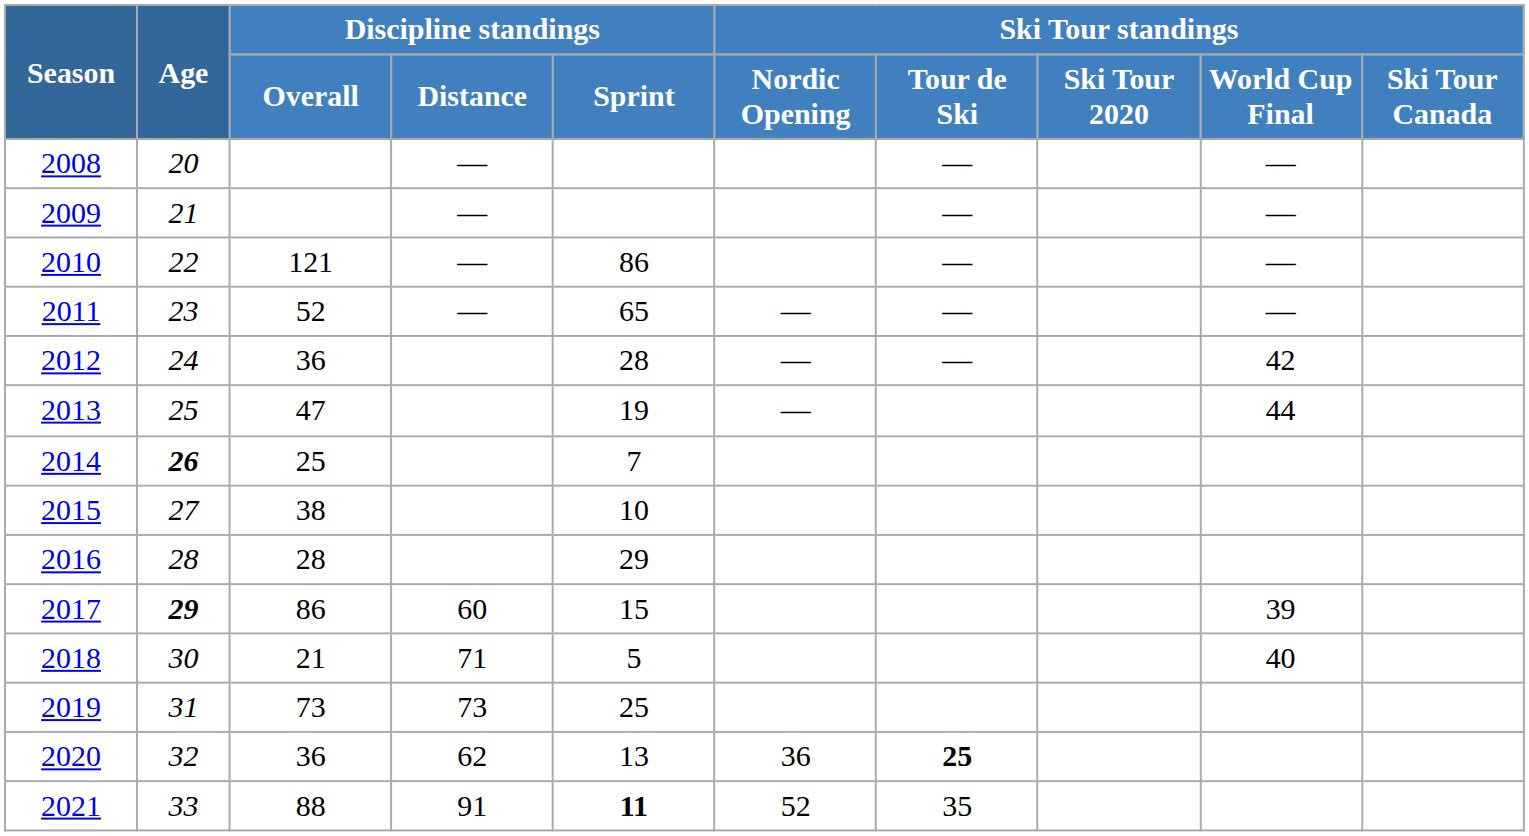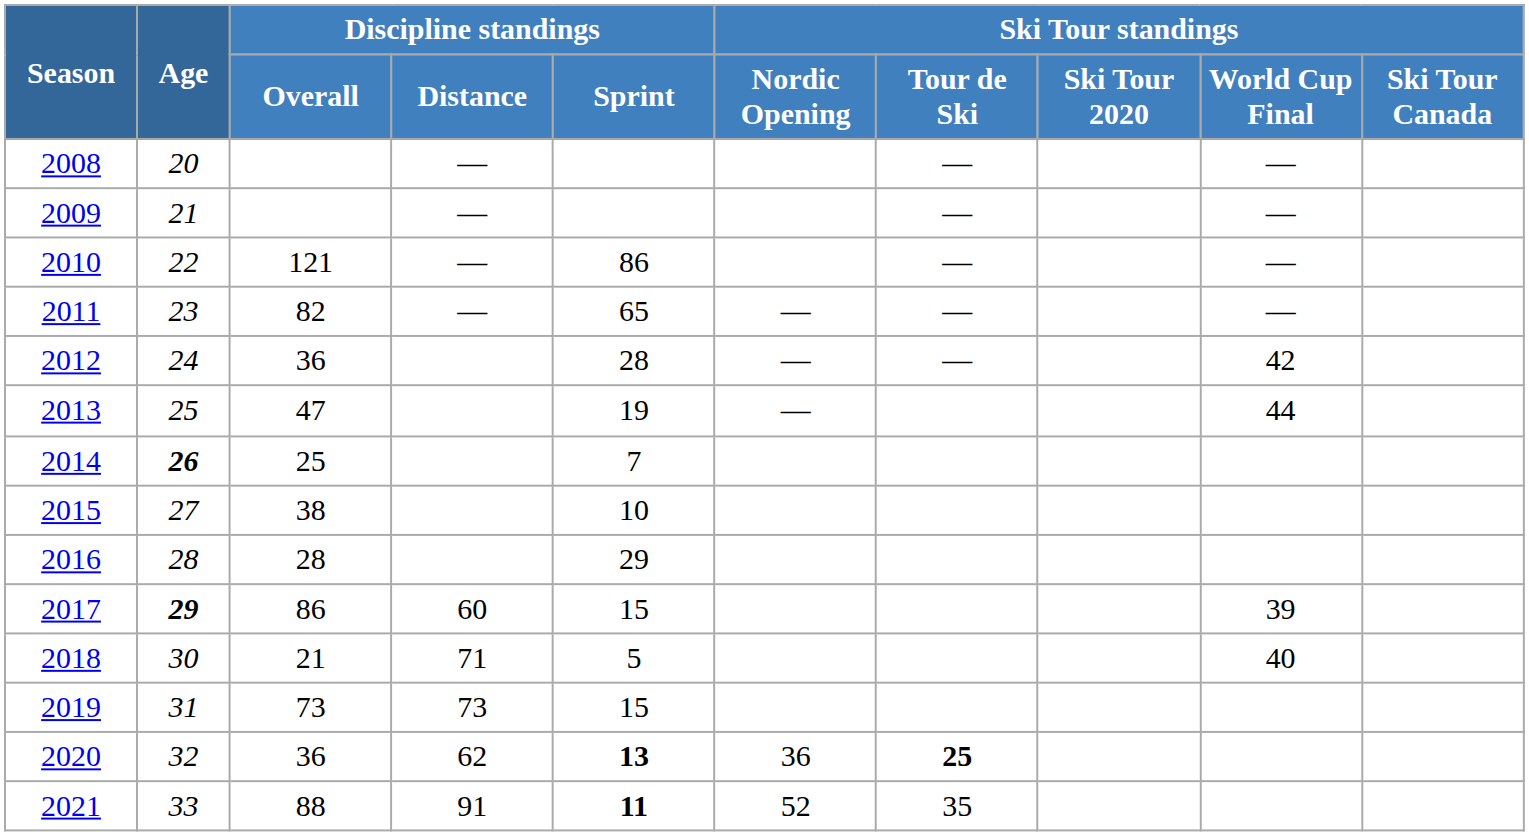 <table class="wikitable" style="font-size:95%; text-align:center; border:grey solid 1px; border-collapse:collapse; background:#ffffff;">
 <tr>
 <th style="background-color:#369; color:white; width:60px;" rowspan="2"> Season </th>
 <th style="background-color:#369; color:white; width:40px;" rowspan="2"> Age </th>
 <th style="background-color:#4180be; color:white;" colspan="3">Discipline standings</th>
 <th style="background-color:#4180be; color:white;" colspan="5">Ski Tour standings</th>
 </tr>
 <tr>
 <th style="background-color:#4180be; color:white; width:75px;">Overall</th>
 <th style="background-color:#4180be; color:white; width:75px;">Distance</th>
 <th style="background-color:#4180be; color:white; width:75px;">Sprint</th>
 <th style="background-color:#4180be; color:white; width:75px;">Nordic<br>Opening</th>
 <th style="background-color:#4180be; color:white; width:75px;">Tour de<br>Ski</th>
 <th style="background-color:#4180be; color:white; width:75px;">Ski Tour<br>2020</th>
 <th style="background-color:#4180be; color:white; width:75px;">World Cup<br>Final</th>
 <th style="background-color:#4180be; color:white; width:75px;">Ski Tour<br>Canada</th>
 </tr>
 <tr>
 <td><a href='#'>2008</a></td>
 <td><em>20</em></td>
 <td></td>
 <td>—</td>
 <td></td>
 <td></td>
 <td>—</td>
 <td></td>
 <td>—</td>
 <td></td>
 </tr>
 <tr>
 <td><a href='#'>2009</a></td>
 <td><em>21</em></td>
 <td></td>
 <td>—</td>
 <td></td>
 <td></td>
 <td>—</td>
 <td></td>
 <td>—</td>
 <td></td>
 </tr>
 <tr>
 <td><a href='#'>2010</a></td>
 <td><em>22</em></td>
 <td>121</td>
 <td>—</td>
 <td>86</td>
 <td></td>
 <td>—</td>
 <td></td>
 <td>—</td>
 <td></td>
 </tr>
 <tr>
 <td><a href='#'>2011</a></td>
 <td><em>23</em></td>
-<td>52</td>
+<td>82</td>
 <td>—</td>
 <td>65</td>
 <td>—</td>
 <td>—</td>
 <td></td>
 <td>—</td>
 <td></td>
 </tr>
 <tr>
 <td><a href='#'>2012</a></td>
 <td><em>24</em></td>
 <td>36</td>
 <td></td>
 <td>28</td>
 <td>—</td>
 <td>—</td>
 <td></td>
 <td>42</td>
 <td></td>
 </tr>
 <tr>
 <td><a href='#'>2013</a></td>
 <td><em>25</em></td>
 <td>47</td>
 <td></td>
 <td>19</td>
 <td>—</td>
 <td></td>
 <td></td>
 <td>44</td>
 <td></td>
 </tr>
 <tr>
 <td><a href='#'>2014</a></td>
 <td><strong><em>26</em></strong></td>
 <td>25</td>
 <td></td>
 <td>7</td>
 <td></td>
 <td></td>
 <td></td>
 <td></td>
 <td></td>
 </tr>
 <tr>
 <td><a href='#'>2015</a></td>
 <td><em>27</em></td>
 <td>38</td>
 <td></td>
 <td>10</td>
 <td></td>
 <td></td>
 <td></td>
 <td></td>
 <td></td>
 </tr>
 <tr>
 <td><a href='#'>2016</a></td>
 <td><em>28</em></td>
 <td>28</td>
 <td></td>
 <td>29</td>
 <td></td>
 <td></td>
 <td></td>
 <td></td>
 <td></td>
 </tr>
 <tr>
 <td><a href='#'>2017</a></td>
 <td><strong><em>29</em></strong></td>
 <td>86</td>
 <td>60</td>
 <td>15</td>
 <td></td>
 <td></td>
 <td></td>
 <td>39</td>
 <td></td>
 </tr>
 <tr>
 <td><a href='#'>2018</a></td>
 <td><em>30</em></td>
 <td>21</td>
 <td>71</td>
 <td>5</td>
 <td></td>
 <td></td>
 <td></td>
 <td>40</td>
 <td></td>
 </tr>
 <tr>
 <td><a href='#'>2019</a></td>
 <td><em>31</em></td>
 <td>73</td>
 <td>73</td>
-<td>25</td>
+<td>15</td>
 <td></td>
 <td></td>
 <td></td>
 <td></td>
 <td></td>
 </tr>
 <tr>
 <td><a href='#'>2020</a></td>
 <td><em>32</em></td>
 <td>36</td>
 <td>62</td>
-<td>13</td>
+<td><strong>13</strong></td>
 <td>36</td>
 <td><strong>25</strong></td>
 <td></td>
 <td></td>
 <td></td>
 </tr>
 <tr>
 <td><a href='#'>2021</a></td>
 <td><em>33</em></td>
 <td>88</td>
 <td>91</td>
 <td><strong>11</strong></td>
 <td>52</td>
 <td>35</td>
 <td></td>
 <td></td>
 <td></td>
 </tr>
 </table>
